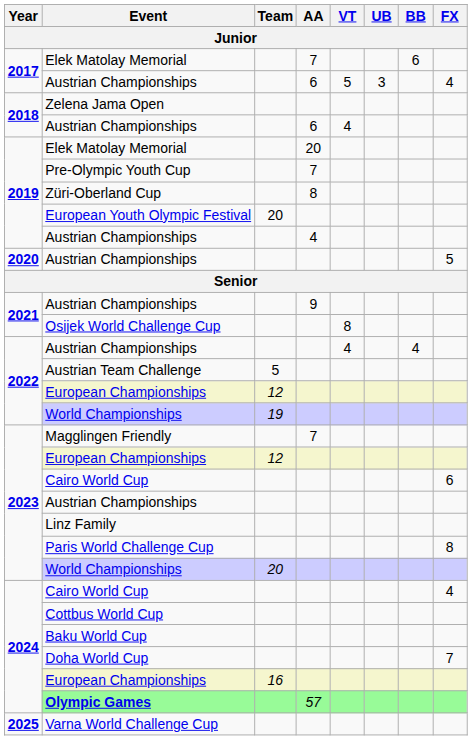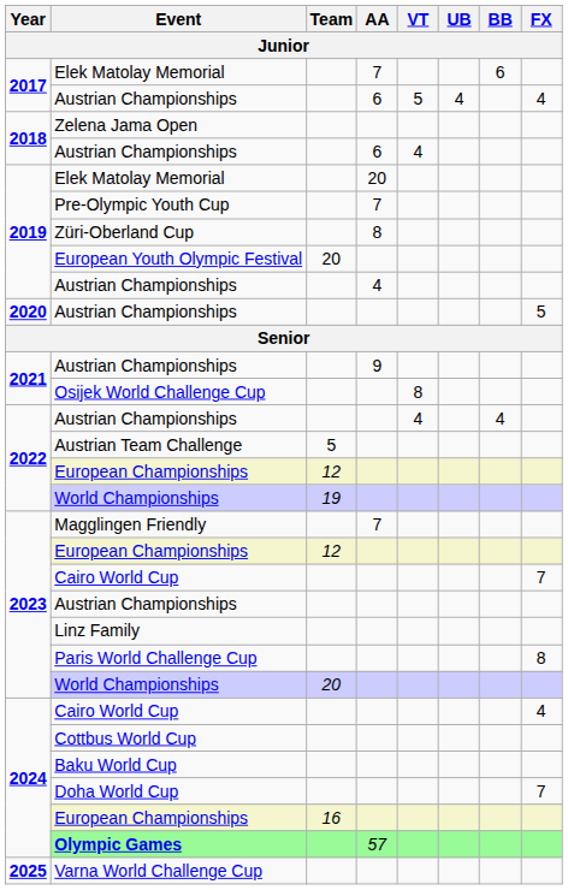 <table class="wikitable" style="text-align:center; font-size:95%;">
 <tr>
 <th align=center>Year</th>
 <th align=center>Event</th>
 <th style="width:30px;">Team</th>
 <th style="width:30px;">AA</th>
 <th style="width:30px;"><a href='#'>VT</a></th>
 <th style="width:30px;"><a href='#'>UB</a></th>
 <th style="width:30px;"><a href='#'>BB</a></th>
 <th style="width:30px;"><a href='#'>FX</a></th>
 </tr>
 <tr>
 <th colspan="8"><strong>Junior</strong></th>
 </tr>
 <tr>
 <td rowspan="2"><strong><a href='#'>2017</a></strong></td>
 <td align=left>Elek Matolay Memorial</td>
 <td></td>
 <td>7</td>
 <td></td>
 <td></td>
 <td>6</td>
 <td></td>
 </tr>
 <tr>
 <td align=left>Austrian Championships</td>
 <td></td>
 <td>6</td>
 <td>5</td>
-<td>3</td>
+<td>4</td>
 <td></td>
 <td>4</td>
 </tr>
 <tr>
 <td rowspan="2"><strong><a href='#'>2018</a></strong></td>
 <td align=left>Zelena Jama Open</td>
 <td></td>
 <td></td>
 <td></td>
 <td></td>
 <td></td>
 <td></td>
 </tr>
 <tr>
 <td align=left>Austrian Championships</td>
 <td></td>
 <td>6</td>
 <td>4</td>
 <td></td>
 <td></td>
 <td></td>
 </tr>
 <tr>
 <td rowspan="5"><strong><a href='#'>2019</a></strong></td>
 <td align=left>Elek Matolay Memorial</td>
 <td></td>
 <td>20</td>
 <td></td>
 <td></td>
 <td></td>
 <td></td>
 </tr>
 <tr>
 <td align=left>Pre-Olympic Youth Cup</td>
 <td></td>
 <td>7</td>
 <td></td>
 <td></td>
 <td></td>
 <td></td>
 </tr>
 <tr>
 <td align=left>Züri-Oberland Cup</td>
 <td></td>
 <td>8</td>
 <td></td>
 <td></td>
 <td></td>
 <td></td>
 </tr>
 <tr>
 <td align=left><a href='#'>European Youth Olympic Festival</a></td>
 <td>20</td>
 <td></td>
 <td></td>
 <td></td>
 <td></td>
 <td></td>
 </tr>
 <tr>
 <td align=left>Austrian Championships</td>
 <td></td>
 <td>4</td>
 <td></td>
 <td></td>
 <td></td>
 <td></td>
 </tr>
 <tr>
 <td rowspan="1"><strong><a href='#'>2020</a></strong></td>
 <td align=left>Austrian Championships</td>
 <td></td>
 <td></td>
 <td></td>
 <td></td>
 <td></td>
 <td>5</td>
 </tr>
 <tr>
 <th colspan="8"><strong>Senior</strong></th>
 </tr>
 <tr>
 <td rowspan="2"><strong><a href='#'>2021</a></strong></td>
 <td align=left>Austrian Championships</td>
 <td></td>
 <td>9</td>
 <td></td>
 <td></td>
 <td></td>
 <td></td>
 </tr>
 <tr>
 <td align=left><a href='#'>Osijek World Challenge Cup</a></td>
 <td></td>
 <td></td>
 <td>8</td>
 <td></td>
 <td></td>
 <td></td>
 </tr>
 <tr>
 <td rowspan="4"><strong><a href='#'>2022</a></strong></td>
 <td align=left>Austrian Championships</td>
 <td></td>
 <td></td>
 <td>4</td>
 <td></td>
 <td>4</td>
 <td></td>
 </tr>
 <tr>
 <td align=left>Austrian Team Challenge</td>
 <td>5</td>
 <td></td>
 <td></td>
 <td></td>
 <td></td>
 <td></td>
 </tr>
 <tr bgcolor=#F5F6CE>
 <td align=left><a href='#'>European Championships</a></td>
 <td><em>12</em></td>
 <td></td>
 <td></td>
 <td></td>
 <td></td>
 <td></td>
 </tr>
 <tr bgcolor=#CCCCFF>
 <td align=left><a href='#'>World Championships</a></td>
 <td><em>19</em></td>
 <td></td>
 <td></td>
 <td></td>
 <td></td>
 <td></td>
 </tr>
 <tr>
 <td rowspan="7"><strong><a href='#'>2023</a></strong></td>
 <td align=left>Magglingen Friendly</td>
 <td></td>
 <td>7</td>
 <td></td>
 <td></td>
 <td></td>
 <td></td>
 </tr>
 <tr bgcolor=#F5F6CE>
 <td align=left><a href='#'>European Championships</a></td>
 <td><em>12</em></td>
 <td></td>
 <td></td>
 <td></td>
 <td></td>
 <td></td>
 </tr>
 <tr>
 <td align=left><a href='#'>Cairo World Cup</a></td>
 <td></td>
 <td></td>
 <td></td>
 <td></td>
 <td></td>
-<td>6</td>
+<td>7</td>
 </tr>
 <tr>
 <td align=left>Austrian Championships</td>
 <td></td>
 <td></td>
 <td></td>
 <td></td>
 <td></td>
 <td></td>
 </tr>
 <tr>
 <td align=left>Linz Family</td>
 <td></td>
 <td></td>
 <td></td>
 <td></td>
 <td></td>
 <td></td>
 </tr>
 <tr>
 <td align=left><a href='#'>Paris World Challenge Cup</a></td>
 <td></td>
 <td></td>
 <td></td>
 <td></td>
 <td></td>
 <td>8</td>
 </tr>
 <tr bgcolor=#CCCCFF>
 <td align=left><a href='#'>World Championships</a></td>
 <td><em>20</em></td>
 <td></td>
 <td></td>
 <td></td>
 <td></td>
 <td></td>
 </tr>
 <tr>
 <td rowspan="6"><strong><a href='#'>2024</a></strong></td>
 <td align=left><a href='#'>Cairo World Cup</a></td>
 <td></td>
 <td></td>
 <td></td>
 <td></td>
 <td></td>
 <td>4</td>
 </tr>
 <tr>
 <td align=left><a href='#'>Cottbus World Cup</a></td>
 <td></td>
 <td></td>
 <td></td>
 <td></td>
 <td></td>
 <td></td>
 </tr>
 <tr>
 <td align=left><a href='#'>Baku World Cup</a></td>
 <td></td>
 <td></td>
 <td></td>
 <td></td>
 <td></td>
 <td></td>
 </tr>
 <tr>
 <td align=left><a href='#'>Doha World Cup</a></td>
 <td></td>
 <td></td>
 <td></td>
 <td></td>
 <td></td>
 <td>7</td>
 </tr>
 <tr bgcolor=#F5F6CE>
 <td align=left><a href='#'>European Championships</a></td>
 <td><em>16</em></td>
 <td></td>
 <td></td>
 <td></td>
 <td></td>
 <td></td>
 </tr>
 <tr bgcolor=98FB98>
 <td align=left><strong><a href='#'>Olympic Games</a></strong></td>
 <td></td>
 <td><em>57</em></td>
 <td></td>
 <td></td>
 <td></td>
 <td></td>
 </tr>
 <tr>
 <td rowspan="1"><strong><a href='#'>2025</a></strong></td>
 <td align=left><a href='#'>Varna World Challenge Cup</a></td>
 <td></td>
 <td></td>
 <td></td>
 <td></td>
 <td></td>
 <td></td>
 </tr>
 </table>
